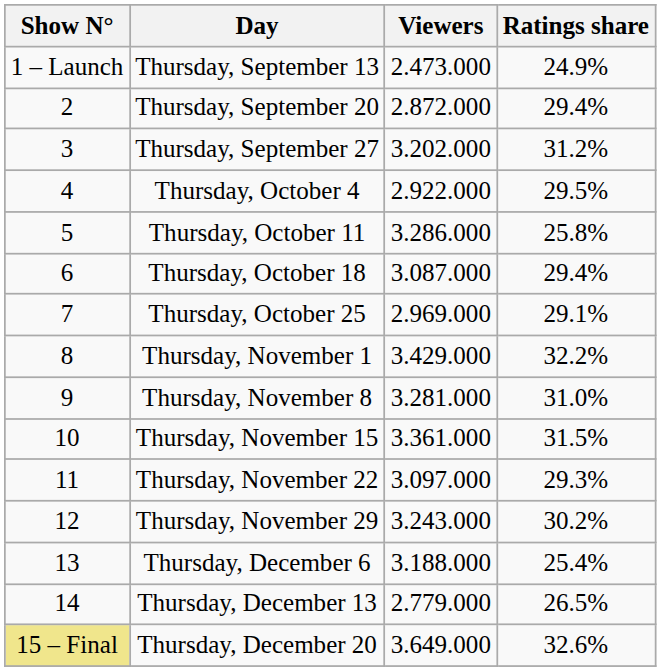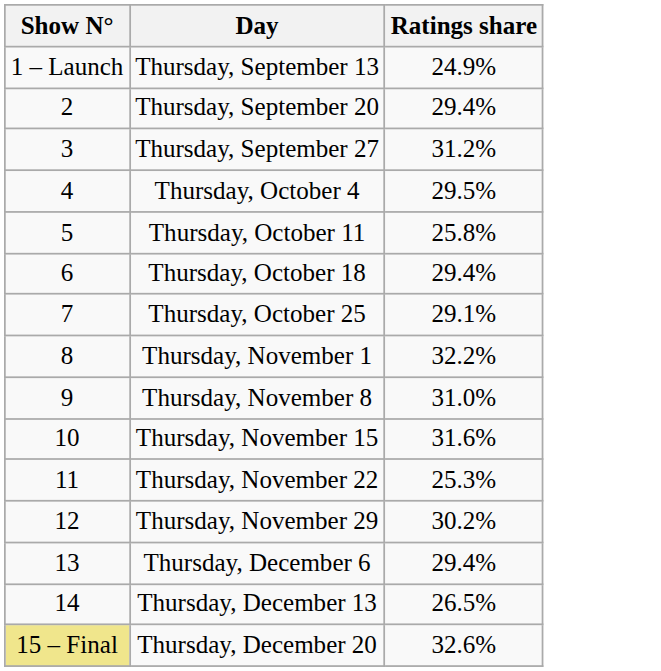 <table class="wikitable sortable centre" style="text-align:center; font-size:90%">
 <tr>
 <th>Show N°</th>
 <th>Day</th>
-<th>Viewers</th>
 <th>Ratings share</th>
 </tr>
 <tr>
 <td>1 – Launch</td>
 <td>Thursday, September 13</td>
-<td>2.473.000</td>
 <td>24.9%</td>
 </tr>
 <tr>
 <td>2</td>
 <td>Thursday, September 20</td>
-<td>2.872.000</td>
 <td>29.4%</td>
 </tr>
 <tr>
 <td>3</td>
 <td>Thursday, September 27</td>
-<td>3.202.000</td>
 <td>31.2%</td>
 </tr>
 <tr>
 <td>4</td>
 <td>Thursday, October 4</td>
-<td>2.922.000</td>
 <td>29.5%</td>
 </tr>
 <tr>
 <td>5</td>
 <td>Thursday, October 11</td>
-<td>3.286.000</td>
 <td>25.8%</td>
 </tr>
 <tr>
 <td>6</td>
 <td>Thursday, October 18</td>
-<td>3.087.000</td>
 <td>29.4%</td>
 </tr>
 <tr>
 <td>7</td>
 <td>Thursday, October 25</td>
-<td>2.969.000</td>
 <td>29.1%</td>
 </tr>
 <tr>
 <td>8</td>
 <td>Thursday, November 1</td>
-<td>3.429.000</td>
 <td>32.2%</td>
 </tr>
 <tr>
 <td>9</td>
 <td>Thursday, November 8</td>
-<td>3.281.000</td>
 <td>31.0%</td>
 </tr>
 <tr>
 <td>10</td>
 <td>Thursday, November 15</td>
-<td>3.361.000</td>
-<td>31.5%</td>
+<td>31.6%</td>
 </tr>
 <tr>
 <td>11</td>
 <td>Thursday, November 22</td>
-<td>3.097.000</td>
-<td>29.3%</td>
+<td>25.3%</td>
 </tr>
 <tr>
 <td>12</td>
 <td>Thursday, November 29</td>
-<td>3.243.000</td>
 <td>30.2%</td>
 </tr>
 <tr>
 <td>13</td>
 <td>Thursday, December 6</td>
-<td>3.188.000</td>
-<td>25.4%</td>
+<td>29.4%</td>
 </tr>
 <tr>
 <td>14</td>
 <td>Thursday, December 13</td>
-<td>2.779.000</td>
 <td>26.5%</td>
 </tr>
 <tr>
 <td style="background: khaki;">15 – Final</td>
 <td>Thursday, December 20</td>
-<td>3.649.000</td>
 <td>32.6%</td>
 </tr>
 </table>
